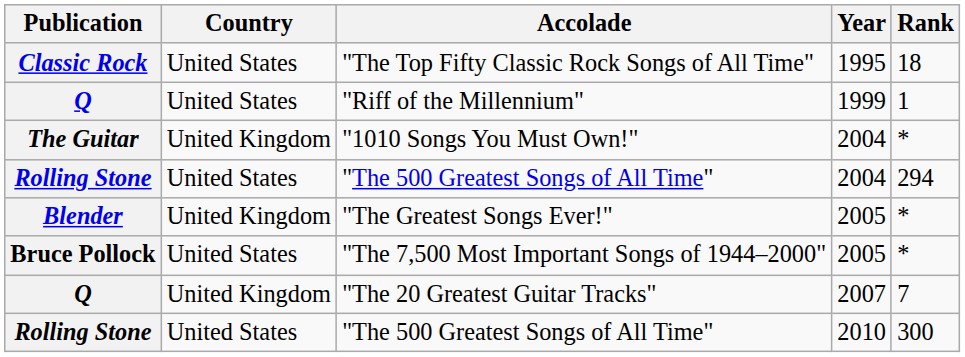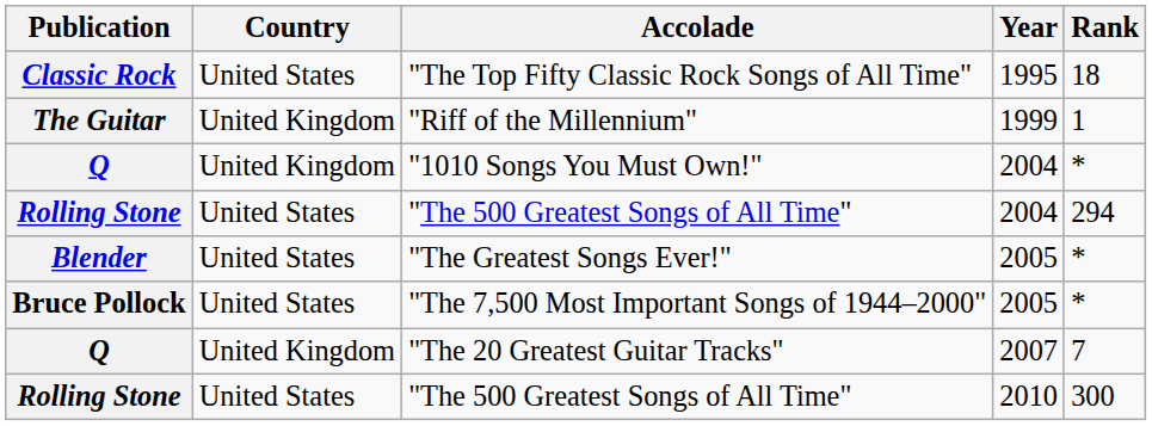 <table class="wikitable sortable">
 <tr>
 <th scope="col">Publication</th>
 <th scope="col">Country</th>
 <th scope="col">Accolade</th>
 <th scope="col">Year</th>
 <th scope="col">Rank</th>
 </tr>
 <tr>
 <th scope="row"><em><a href='#'>Classic Rock</a></em></th>
 <td>United States</td>
 <td>"The Top Fifty Classic Rock Songs of All Time"</td>
 <td>1995</td>
 <td>18</td>
 </tr>
 <tr>
-<th scope="row"><em><a href='#'>Q</a></em></th>
-<td>United States</td>
+<th scope="row"><em>The Guitar</em></th>
+<td>United Kingdom</td>
 <td>"Riff of the Millennium"</td>
 <td>1999</td>
 <td>1</td>
 </tr>
 <tr>
-<th scope="row"><em>The Guitar</em></th>
+<th scope="row"><em><a href='#'>Q</a></em></th>
 <td>United Kingdom</td>
 <td>"1010 Songs You Must Own!"</td>
 <td>2004</td>
 <td>*</td>
 </tr>
 <tr>
 <th scope="row"><em><a href='#'>Rolling Stone</a></em></th>
 <td>United States</td>
 <td>"<a href='#'>The 500 Greatest Songs of All Time</a>"</td>
 <td>2004</td>
 <td>294</td>
 </tr>
 <tr>
 <th scope="row"><em><a href='#'>Blender</a></em></th>
-<td>United Kingdom</td>
+<td>United States</td>
 <td>"The Greatest Songs Ever!"</td>
 <td>2005</td>
 <td>*</td>
 </tr>
 <tr>
 <th scope="row">Bruce Pollock</th>
 <td>United States</td>
 <td>"The 7,500 Most Important Songs of 1944–2000"</td>
 <td>2005</td>
 <td>*</td>
 </tr>
 <tr>
 <th scope="row"><em>Q</em></th>
 <td>United Kingdom</td>
 <td>"The 20 Greatest Guitar Tracks"</td>
 <td>2007</td>
 <td>7</td>
 </tr>
 <tr>
 <th scope="row"><em>Rolling Stone</em></th>
 <td>United States</td>
 <td>"The 500 Greatest Songs of All Time"</td>
 <td>2010</td>
 <td>300</td>
 </tr>
 </table>
